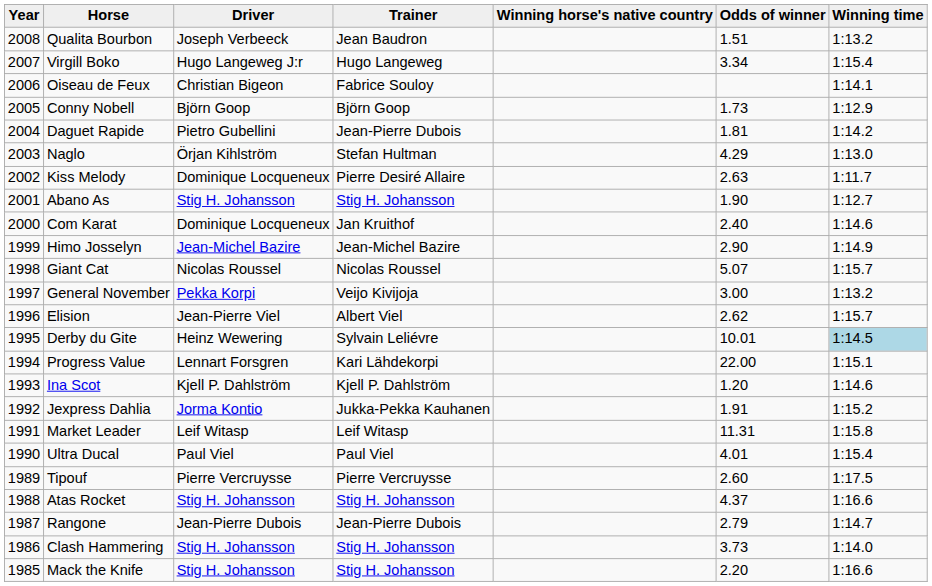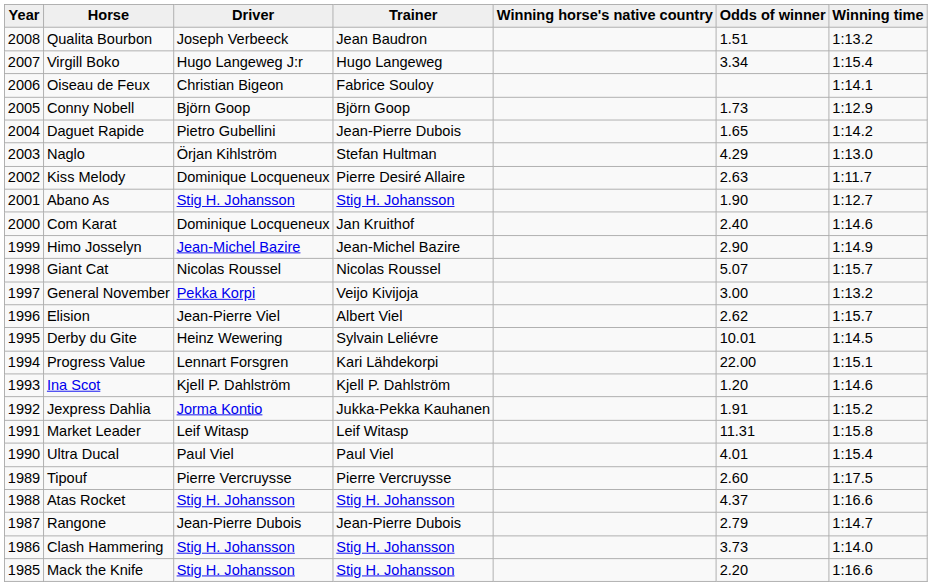 <table class="wikitable">
 <tr ---- align="center">
 <th align="left" style="background:#efefef;">Year</th>
 <th align="left" style="background:#efefef;">Horse</th>
 <th align="left" style="background:#efefef;">Driver</th>
 <th align="left" style="background:#efefef;">Trainer</th>
 <th align="left" style="background:#efefef;">Winning horse's native country</th>
 <th align="left" style="background:#efefef;">Odds of winner</th>
 <th align="left" style="background:#efefef;">Winning time</th>
 </tr>
 <tr ---->
 <td>2008</td>
 <td>Qualita Bourbon</td>
 <td>Joseph Verbeeck</td>
 <td>Jean Baudron</td>
 <td></td>
 <td>1.51</td>
 <td>1:13.2</td>
 </tr>
 <tr ---->
 <td>2007</td>
 <td>Virgill Boko</td>
 <td>Hugo Langeweg J:r</td>
 <td>Hugo Langeweg</td>
 <td></td>
 <td>3.34</td>
 <td>1:15.4</td>
 </tr>
 <tr ---->
 <td>2006</td>
 <td>Oiseau de Feux</td>
 <td>Christian Bigeon</td>
 <td>Fabrice Souloy</td>
 <td></td>
 <td></td>
 <td>1:14.1</td>
 </tr>
 <tr ---->
 <td>2005</td>
 <td>Conny Nobell</td>
 <td>Björn Goop</td>
 <td>Björn Goop</td>
 <td></td>
 <td>1.73</td>
 <td>1:12.9</td>
 </tr>
 <tr ---->
 <td>2004</td>
 <td>Daguet Rapide</td>
 <td>Pietro Gubellini</td>
 <td>Jean-Pierre Dubois</td>
 <td></td>
-<td>1.81</td>
+<td>1.65</td>
 <td>1:14.2</td>
 </tr>
 <tr ---->
 <td>2003</td>
 <td>Naglo</td>
 <td>Örjan Kihlström</td>
 <td>Stefan Hultman</td>
 <td></td>
 <td>4.29</td>
 <td>1:13.0</td>
 </tr>
 <tr ---->
 <td>2002</td>
 <td>Kiss Melody</td>
 <td>Dominique Locqueneux</td>
 <td>Pierre Desiré Allaire</td>
 <td></td>
 <td>2.63</td>
 <td>1:11.7</td>
 </tr>
 <tr ---->
 <td>2001</td>
 <td>Abano As</td>
 <td><a href='#'>Stig H. Johansson</a></td>
 <td><a href='#'>Stig H. Johansson</a></td>
 <td></td>
 <td>1.90</td>
 <td>1:12.7</td>
 </tr>
 <tr ---->
 <td>2000</td>
 <td>Com Karat</td>
 <td>Dominique Locqueneux</td>
 <td>Jan Kruithof</td>
 <td></td>
 <td>2.40</td>
 <td>1:14.6</td>
 </tr>
 <tr ---->
 <td>1999</td>
 <td>Himo Josselyn</td>
 <td><a href='#'>Jean-Michel Bazire</a></td>
 <td>Jean-Michel Bazire</td>
 <td></td>
 <td>2.90</td>
 <td>1:14.9</td>
 </tr>
 <tr ---->
 <td>1998</td>
 <td>Giant Cat</td>
 <td>Nicolas Roussel</td>
 <td>Nicolas Roussel</td>
 <td></td>
 <td>5.07</td>
 <td>1:15.7</td>
 </tr>
 <tr ---->
 <td>1997</td>
 <td>General November</td>
 <td><a href='#'>Pekka Korpi</a></td>
 <td>Veijo Kivijoja</td>
 <td></td>
 <td>3.00</td>
 <td>1:13.2</td>
 </tr>
 <tr ---->
 <td>1996</td>
 <td>Elision</td>
 <td>Jean-Pierre Viel</td>
 <td>Albert Viel</td>
 <td></td>
 <td>2.62</td>
 <td>1:15.7</td>
 </tr>
 <tr ---->
 <td>1995</td>
 <td>Derby du Gite</td>
 <td>Heinz Wewering</td>
 <td>Sylvain Leliévre</td>
 <td></td>
 <td>10.01</td>
-<td style="background: lightblue;">1:14.5</td>
+<td>1:14.5</td>
 </tr>
 <tr ---->
 <td>1994</td>
 <td>Progress Value</td>
 <td>Lennart Forsgren</td>
 <td>Kari Lähdekorpi</td>
 <td></td>
 <td>22.00</td>
 <td>1:15.1</td>
 </tr>
 <tr ---->
 <td>1993</td>
 <td><a href='#'>Ina Scot</a></td>
 <td>Kjell P. Dahlström</td>
 <td>Kjell P. Dahlström</td>
 <td></td>
 <td>1.20</td>
 <td>1:14.6</td>
 </tr>
 <tr ---->
 <td>1992</td>
 <td>Jexpress Dahlia</td>
 <td><a href='#'>Jorma Kontio</a></td>
 <td>Jukka-Pekka Kauhanen</td>
 <td></td>
 <td>1.91</td>
 <td>1:15.2</td>
 </tr>
 <tr ---->
 <td>1991</td>
 <td>Market Leader</td>
 <td>Leif Witasp</td>
 <td>Leif Witasp</td>
 <td></td>
 <td>11.31</td>
 <td>1:15.8</td>
 </tr>
 <tr ---->
 <td>1990</td>
 <td>Ultra Ducal</td>
 <td>Paul Viel</td>
 <td>Paul Viel</td>
 <td></td>
 <td>4.01</td>
 <td>1:15.4</td>
 </tr>
 <tr ---->
 <td>1989</td>
 <td>Tipouf</td>
 <td>Pierre Vercruysse</td>
 <td>Pierre Vercruysse</td>
 <td></td>
 <td>2.60</td>
 <td>1:17.5</td>
 </tr>
 <tr ---->
 <td>1988</td>
 <td>Atas Rocket</td>
 <td><a href='#'>Stig H. Johansson</a></td>
 <td><a href='#'>Stig H. Johansson</a></td>
 <td></td>
 <td>4.37</td>
 <td>1:16.6</td>
 </tr>
 <tr ---->
 <td>1987</td>
 <td>Rangone</td>
 <td>Jean-Pierre Dubois</td>
 <td>Jean-Pierre Dubois</td>
 <td></td>
 <td>2.79</td>
 <td>1:14.7</td>
 </tr>
 <tr ---->
 <td>1986</td>
 <td>Clash Hammering</td>
 <td><a href='#'>Stig H. Johansson</a></td>
 <td><a href='#'>Stig H. Johansson</a></td>
 <td></td>
 <td>3.73</td>
 <td>1:14.0</td>
 </tr>
 <tr ---->
 <td>1985</td>
 <td>Mack the Knife</td>
 <td><a href='#'>Stig H. Johansson</a></td>
 <td><a href='#'>Stig H. Johansson</a></td>
 <td></td>
 <td>2.20</td>
 <td>1:16.6</td>
 </tr>
 </table>
